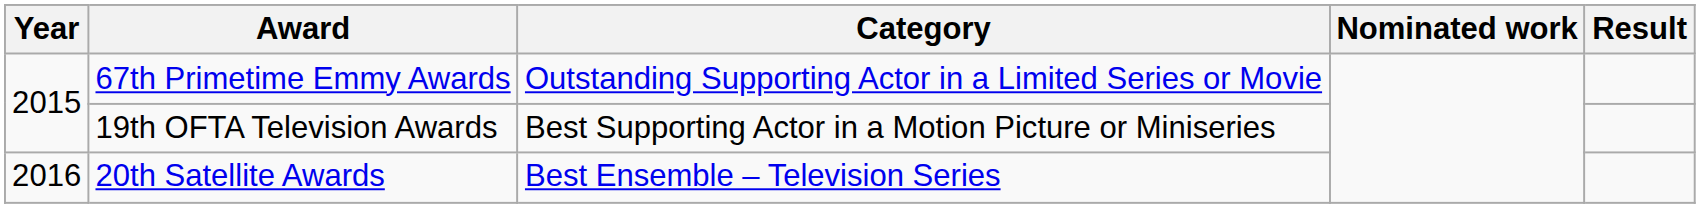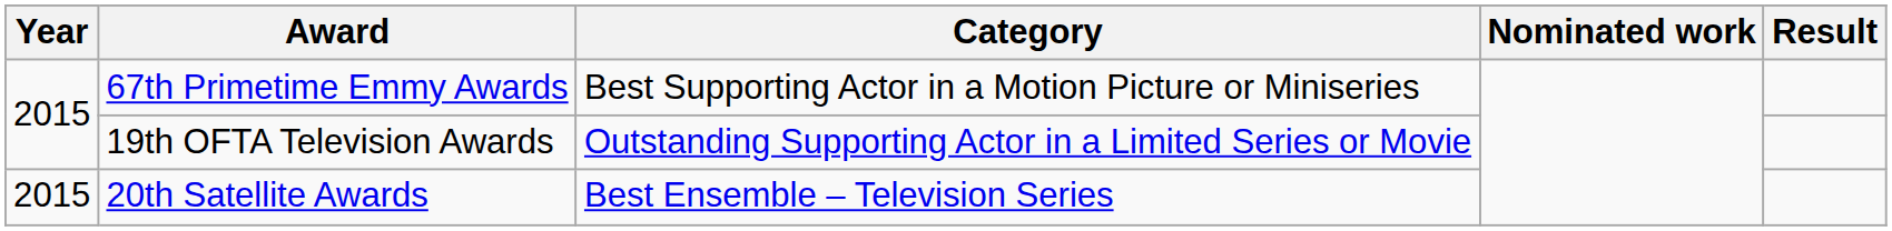 <table class="wikitable sortable">
 <tr>
 <th>Year</th>
 <th>Award</th>
 <th>Category</th>
 <th>Nominated work</th>
 <th>Result</th>
 </tr>
 <tr>
 <td rowspan="2">2015</td>
 <td><a href='#'>67th Primetime Emmy Awards</a></td>
-<td><a href='#'>Outstanding Supporting Actor in a Limited Series or Movie</a></td>
+<td>Best Supporting Actor in a Motion Picture or Miniseries</td>
 <td rowspan="3"></td>
 <td></td>
 </tr>
 <tr>
 <td>19th OFTA Television Awards</td>
-<td>Best Supporting Actor in a Motion Picture or Miniseries</td>
+<td><a href='#'>Outstanding Supporting Actor in a Limited Series or Movie</a></td>
 <td></td>
 </tr>
 <tr>
-<td>2016</td>
+<td>2015</td>
 <td><a href='#'>20th Satellite Awards</a></td>
 <td><a href='#'>Best Ensemble – Television Series</a> </td>
 <td></td>
 </tr>
 </table>
